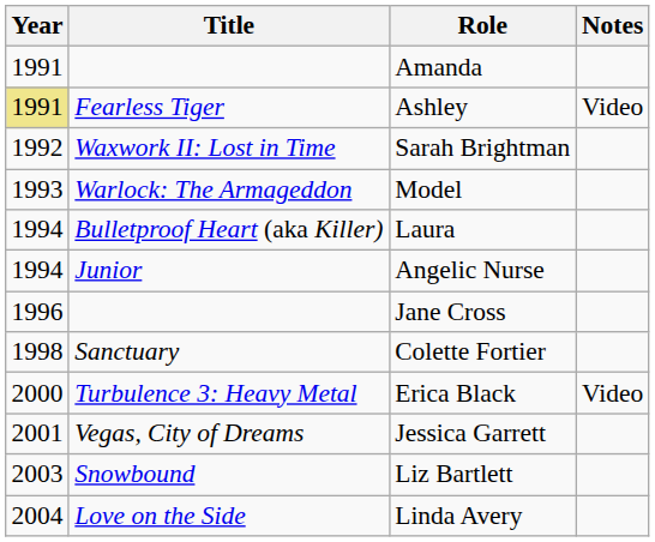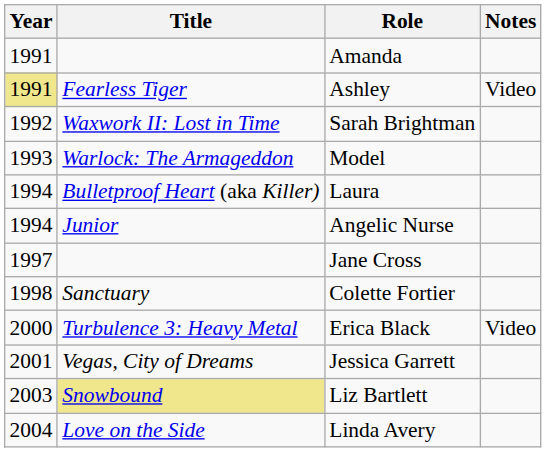 <table class="wikitable sortable">
 <tr>
 <th>Year</th>
 <th>Title</th>
 <th>Role</th>
 <th class="unsortable">Notes</th>
 </tr>
 <tr>
 <td>1991</td>
 <td><em></em></td>
 <td>Amanda</td>
 <td></td>
 </tr>
 <tr>
 <td style="background: khaki;">1991</td>
 <td><em><a href='#'>Fearless Tiger</a></em></td>
 <td>Ashley</td>
 <td>Video</td>
 </tr>
 <tr>
 <td>1992</td>
 <td><em><a href='#'>Waxwork II: Lost in Time</a></em></td>
 <td>Sarah Brightman</td>
 <td></td>
 </tr>
 <tr>
 <td>1993</td>
 <td><em><a href='#'>Warlock: The Armageddon</a></em></td>
 <td>Model</td>
 <td></td>
 </tr>
 <tr>
 <td>1994</td>
 <td><em><a href='#'>Bulletproof Heart</a></em> (aka <em>Killer)</em></td>
 <td>Laura</td>
 <td></td>
 </tr>
 <tr>
 <td>1994</td>
 <td><em><a href='#'>Junior</a></em></td>
 <td>Angelic Nurse</td>
 <td></td>
 </tr>
 <tr>
-<td>1996</td>
+<td>1997</td>
 <td><em></em></td>
 <td>Jane Cross</td>
 <td></td>
 </tr>
 <tr>
 <td>1998</td>
 <td><em>Sanctuary</em></td>
 <td>Colette Fortier</td>
 <td></td>
 </tr>
 <tr>
 <td>2000</td>
 <td><em><a href='#'>Turbulence 3: Heavy Metal</a></em></td>
 <td>Erica Black</td>
 <td>Video</td>
 </tr>
 <tr>
 <td>2001</td>
 <td><em>Vegas, City of Dreams</em></td>
 <td>Jessica Garrett</td>
 <td></td>
 </tr>
 <tr>
 <td>2003</td>
-<td><em><a href='#'>Snowbound</a></em></td>
+<td style="background: khaki;"><em><a href='#'>Snowbound</a></em></td>
 <td>Liz Bartlett</td>
 <td></td>
 </tr>
 <tr>
 <td>2004</td>
 <td><em><a href='#'>Love on the Side</a></em></td>
 <td>Linda Avery</td>
 <td></td>
 </tr>
 </table>
